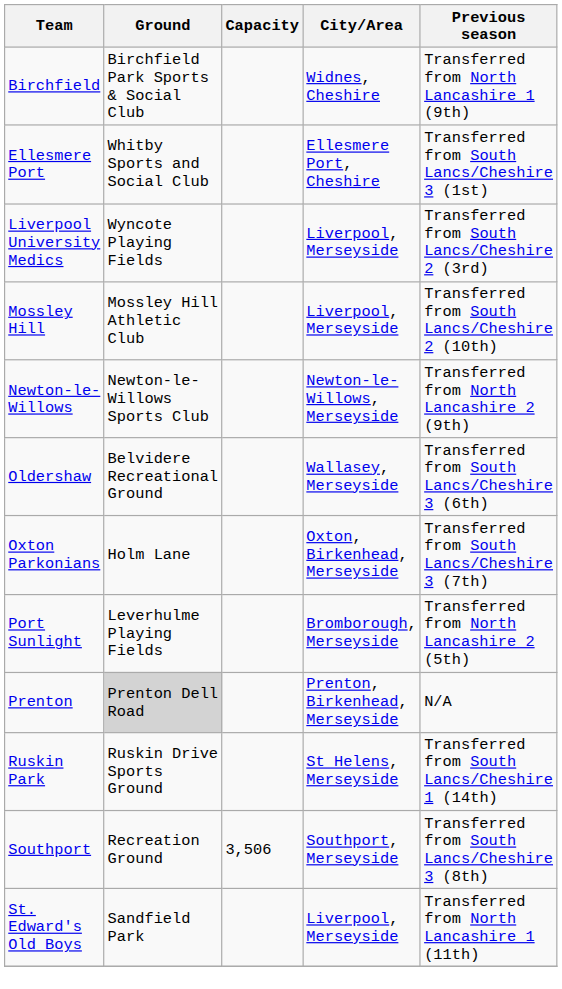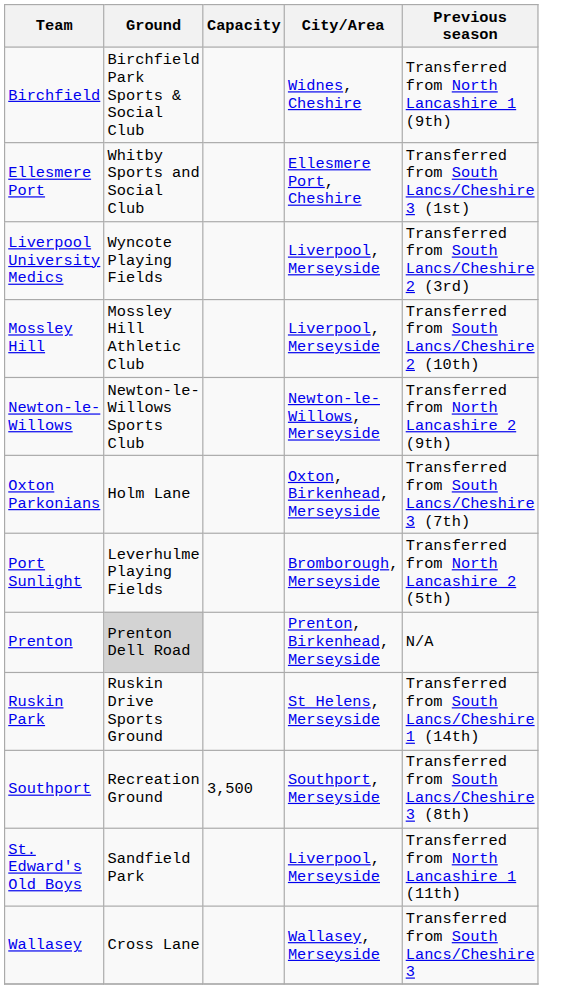 <table class="wikitable sortable" width=65%>
 <tr>
 <th>Team</th>
 <th>Ground</th>
 <th>Capacity</th>
 <th>City/Area</th>
 <th>Previous season</th>
 </tr>
 <tr>
 <td><a href='#'>Birchfield</a></td>
 <td>Birchfield Park Sports & Social Club</td>
 <td></td>
 <td><a href='#'>Widnes</a>, <a href='#'>Cheshire</a></td>
 <td>Transferred from <a href='#'>North Lancashire 1</a> (9th)</td>
 </tr>
 <tr>
 <td><a href='#'>Ellesmere Port</a></td>
 <td>Whitby Sports and Social Club</td>
 <td></td>
 <td><a href='#'>Ellesmere Port</a>, <a href='#'>Cheshire</a></td>
 <td>Transferred from <a href='#'>South Lancs/Cheshire 3</a> (1st)</td>
 </tr>
 <tr>
 <td><a href='#'>Liverpool University Medics</a></td>
 <td>Wyncote Playing Fields</td>
 <td></td>
 <td><a href='#'>Liverpool</a>, <a href='#'>Merseyside</a></td>
 <td>Transferred from <a href='#'>South Lancs/Cheshire 2</a> (3rd)</td>
 </tr>
 <tr>
 <td><a href='#'>Mossley Hill</a></td>
 <td>Mossley Hill Athletic Club</td>
 <td></td>
 <td><a href='#'>Liverpool</a>, <a href='#'>Merseyside</a></td>
 <td>Transferred from <a href='#'>South Lancs/Cheshire 2</a> (10th)</td>
 </tr>
 <tr>
 <td><a href='#'>Newton-le-Willows</a></td>
 <td>Newton-le-Willows Sports Club</td>
 <td></td>
 <td><a href='#'>Newton-le-Willows</a>, <a href='#'>Merseyside</a></td>
 <td>Transferred from <a href='#'>North Lancashire 2</a> (9th)</td>
 </tr>
 <tr>
-<td><a href='#'>Oldershaw</a></td>
-<td>Belvidere Recreational Ground</td>
-<td></td>
-<td><a href='#'>Wallasey</a>, <a href='#'>Merseyside</a></td>
-<td>Transferred from <a href='#'>South Lancs/Cheshire 3</a> (6th)</td>
-</tr>
-<tr>
 <td><a href='#'>Oxton Parkonians</a></td>
 <td>Holm Lane</td>
 <td></td>
 <td><a href='#'>Oxton</a>, <a href='#'>Birkenhead</a>, <a href='#'>Merseyside</a></td>
 <td>Transferred from <a href='#'>South Lancs/Cheshire 3</a> (7th)</td>
 </tr>
 <tr>
 <td><a href='#'>Port Sunlight</a></td>
 <td>Leverhulme Playing Fields</td>
 <td></td>
 <td><a href='#'>Bromborough</a>, <a href='#'>Merseyside</a></td>
 <td>Transferred from <a href='#'>North Lancashire 2</a> (5th)</td>
 </tr>
 <tr>
 <td><a href='#'>Prenton</a></td>
 <td style="background: lightgrey;">Prenton Dell Road</td>
 <td></td>
 <td><a href='#'>Prenton</a>, <a href='#'>Birkenhead</a>, <a href='#'>Merseyside</a></td>
 <td>N/A</td>
 </tr>
 <tr>
 <td><a href='#'>Ruskin Park</a></td>
 <td>Ruskin Drive Sports Ground</td>
 <td></td>
 <td><a href='#'>St Helens</a>, <a href='#'>Merseyside</a></td>
 <td>Transferred from <a href='#'>South Lancs/Cheshire 1</a> (14th)</td>
 </tr>
 <tr>
 <td><a href='#'>Southport</a></td>
 <td>Recreation Ground</td>
-<td>3,506</td>
+<td>3,500</td>
 <td><a href='#'>Southport</a>, <a href='#'>Merseyside</a></td>
 <td>Transferred from <a href='#'>South Lancs/Cheshire 3</a> (8th)</td>
 </tr>
 <tr>
 <td><a href='#'>St. Edward's Old Boys</a></td>
 <td>Sandfield Park</td>
 <td></td>
 <td><a href='#'>Liverpool</a>, <a href='#'>Merseyside</a></td>
 <td>Transferred from <a href='#'>North Lancashire 1</a> (11th)</td>
 </tr>
 <tr>
+<td><a href='#'>Wallasey</a></td>
+<td>Cross Lane</td>
+<td></td>
+<td><a href='#'>Wallasey</a>, <a href='#'>Merseyside</a></td>
+<td>Transferred from <a href='#'>South Lancs/Cheshire 3</a></td>
+</tr>
+<tr>
 </tr>
 </table>
